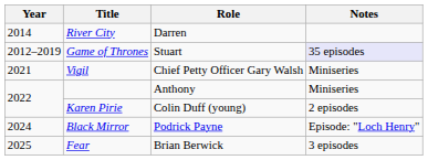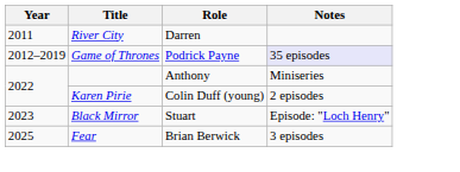 <table class="wikitable">
 <tr>
 <th>Year</th>
 <th>Title</th>
 <th>Role</th>
 <th>Notes</th>
 </tr>
 <tr>
-<td>2014</td>
+<td>2011</td>
 <td><em><a href='#'>River City</a></em></td>
 <td>Darren</td>
 <td></td>
 </tr>
 <tr>
 <td>2012–2019</td>
 <td><em><a href='#'>Game of Thrones</a></em></td>
-<td>Stuart</td>
+<td><a href='#'>Podrick Payne</a></td>
 <td style="background: lavender;">35 episodes</td>
-</tr>
-<tr>
-<td>2021</td>
-<td><em><a href='#'>Vigil</a></em></td>
-<td>Chief Petty Officer Gary Walsh</td>
-<td>Miniseries</td>
 </tr>
 <tr>
 <td rowspan="2">2022</td>
 <td><em></em></td>
 <td>Anthony</td>
 <td>Miniseries</td>
 </tr>
 <tr>
 <td><em><a href='#'>Karen Pirie</a></em></td>
 <td>Colin Duff (young)</td>
 <td>2 episodes</td>
 </tr>
 <tr>
-<td>2024</td>
+<td>2023</td>
 <td><em><a href='#'>Black Mirror</a></em></td>
-<td><a href='#'>Podrick Payne</a></td>
+<td>Stuart</td>
 <td>Episode: "<a href='#'>Loch Henry</a>"</td>
 </tr>
 <tr>
 <td>2025</td>
 <td><em><a href='#'>Fear</a></em></td>
 <td>Brian Berwick</td>
 <td>3 episodes</td>
 </tr>
 </table>
